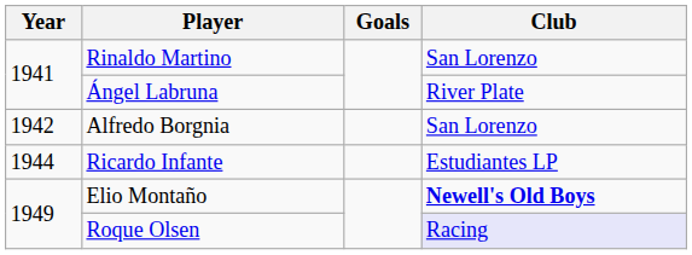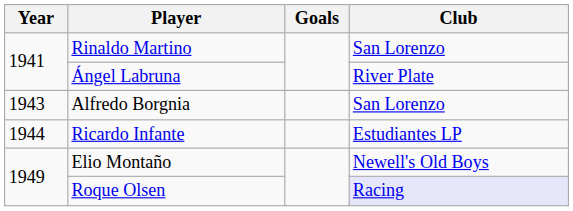 <table class="wikitable sortable" width="500px">
 <tr>
 <th width=50px>Year</th>
 <th width=200px>Player</th>
 <th width=50px>Goals</th>
 <th width=200px>Club</th>
 </tr>
 <tr>
 <td rowspan=2>1941</td>
 <td> <a href='#'>Rinaldo Martino</a></td>
 <td rowspan=2></td>
 <td><a href='#'>San Lorenzo</a></td>
 </tr>
 <tr>
 <td> <a href='#'>Ángel Labruna</a></td>
 <td><a href='#'>River Plate</a></td>
 </tr>
 <tr>
-<td>1942</td>
+<td>1943</td>
 <td> Alfredo Borgnia</td>
 <td></td>
 <td><a href='#'>San Lorenzo</a></td>
 </tr>
 <tr>
 <td>1944</td>
 <td> <a href='#'>Ricardo Infante</a></td>
 <td></td>
 <td><a href='#'>Estudiantes LP</a></td>
 </tr>
 <tr>
 <td rowspan=2>1949</td>
 <td> Elio Montaño</td>
 <td rowspan=2></td>
-<td><strong><a href='#'>Newell's Old Boys</a></strong></td>
+<td><a href='#'>Newell's Old Boys</a></td>
 </tr>
 <tr>
 <td> <a href='#'>Roque Olsen</a></td>
 <td style="background: lavender;"><a href='#'>Racing</a></td>
 </tr>
 </table>
